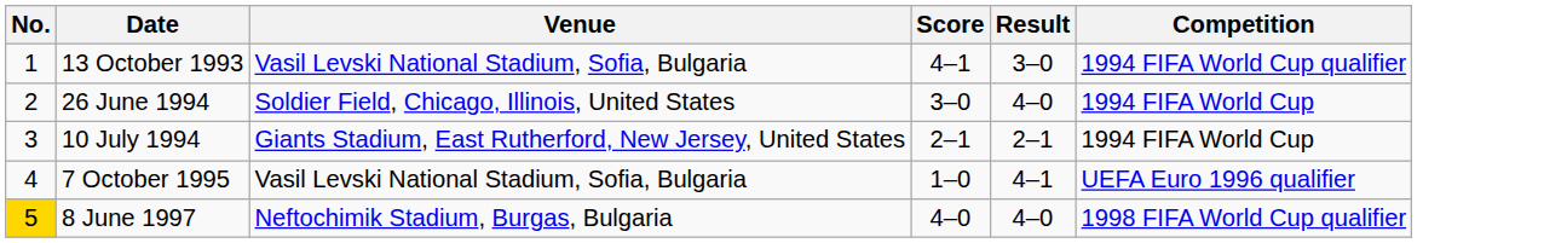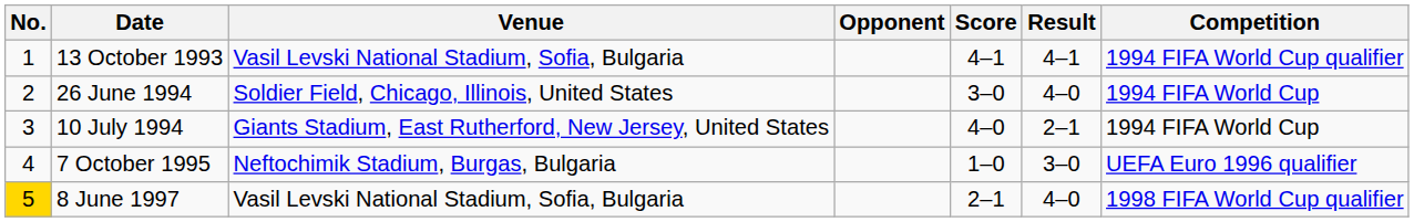 <table class="wikitable sortable">
 <tr>
 <th scope="col">No.</th>
 <th scope="col">Date</th>
 <th scope="col">Venue</th>
+<th scope="col">Opponent</th>
 <th scope="col">Score</th>
 <th scope="col">Result</th>
 <th scope="col">Competition</th>
 </tr>
 <tr>
 <td align="center">1</td>
 <td>13 October 1993</td>
 <td><a href='#'>Vasil Levski National Stadium</a>, <a href='#'>Sofia</a>, Bulgaria</td>
+<td></td>
 <td align="center">4–1</td>
-<td align="center">3–0</td>
+<td align="center">4–1</td>
 <td><a href='#'>1994 FIFA World Cup qualifier</a></td>
 </tr>
 <tr>
 <td align="center">2</td>
 <td>26 June 1994</td>
 <td><a href='#'>Soldier Field</a>, <a href='#'>Chicago, Illinois</a>, United States</td>
+<td></td>
 <td align="center">3–0</td>
 <td align="center">4–0</td>
 <td><a href='#'>1994 FIFA World Cup</a></td>
 </tr>
 <tr>
 <td align="center">3</td>
 <td>10 July 1994</td>
 <td><a href='#'>Giants Stadium</a>, <a href='#'>East Rutherford, New Jersey</a>, United States</td>
-<td align="center">2–1</td>
+<td></td>
+<td align="center">4–0</td>
 <td align="center">2–1</td>
 <td>1994 FIFA World Cup</td>
 </tr>
 <tr>
 <td align="center">4</td>
 <td>7 October 1995</td>
-<td>Vasil Levski National Stadium, Sofia, Bulgaria</td>
+<td><a href='#'>Neftochimik Stadium</a>, <a href='#'>Burgas</a>, Bulgaria</td>
+<td></td>
 <td align="center">1–0</td>
-<td align="center">4–1</td>
+<td align="center">3–0</td>
 <td><a href='#'>UEFA Euro 1996 qualifier</a></td>
 </tr>
 <tr>
 <td align="center" style="background: gold;">5</td>
 <td>8 June 1997</td>
-<td><a href='#'>Neftochimik Stadium</a>, <a href='#'>Burgas</a>, Bulgaria</td>
-<td align="center">4–0</td>
+<td>Vasil Levski National Stadium, Sofia, Bulgaria</td>
+<td></td>
+<td align="center">2–1</td>
 <td align="center">4–0</td>
 <td><a href='#'>1998 FIFA World Cup qualifier</a></td>
 </tr>
 </table>
